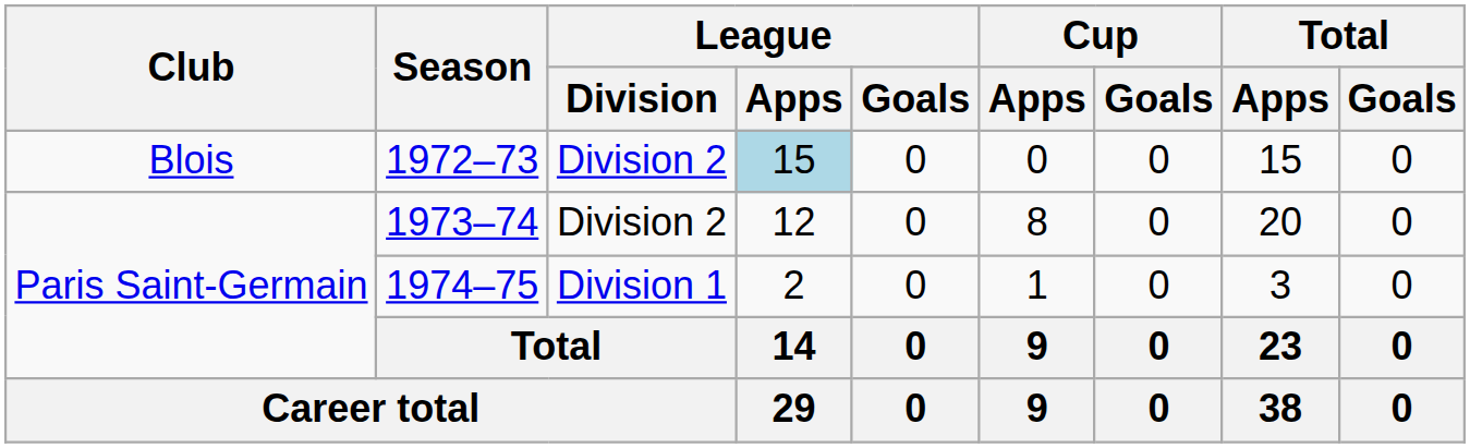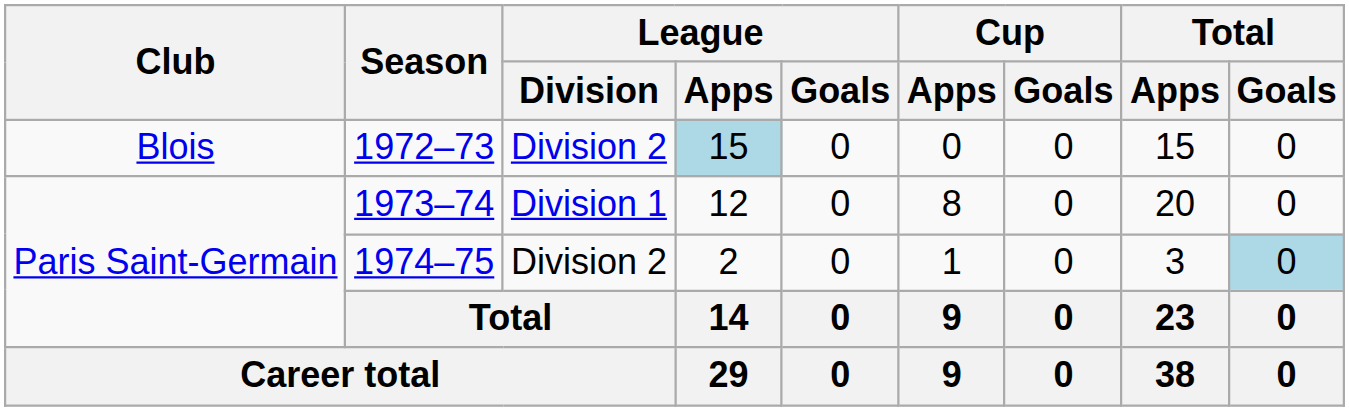 <table class="wikitable" style="text-align:center">
 <tr>
 <th rowspan="2">Club</th>
 <th rowspan="2">Season</th>
 <th colspan="3">League</th>
 <th colspan="2">Cup</th>
 <th colspan="2">Total</th>
 </tr>
 <tr>
 <th>Division</th>
 <th>Apps</th>
 <th>Goals</th>
 <th>Apps</th>
 <th>Goals</th>
 <th>Apps</th>
 <th>Goals</th>
 </tr>
 <tr>
 <td><a href='#'>Blois</a></td>
 <td><a href='#'>1972–73</a></td>
 <td><a href='#'>Division 2</a></td>
 <td style="background: lightblue;">15</td>
 <td>0</td>
 <td>0</td>
 <td>0</td>
 <td>15</td>
 <td>0</td>
 </tr>
 <tr>
 <td rowspan="3"><a href='#'>Paris Saint-Germain</a></td>
 <td><a href='#'>1973–74</a></td>
-<td>Division 2</td>
+<td><a href='#'>Division 1</a></td>
 <td>12</td>
 <td>0</td>
 <td>8</td>
 <td>0</td>
 <td>20</td>
 <td>0</td>
 </tr>
 <tr>
 <td><a href='#'>1974–75</a></td>
-<td><a href='#'>Division 1</a></td>
+<td>Division 2</td>
 <td>2</td>
 <td>0</td>
 <td>1</td>
 <td>0</td>
 <td>3</td>
-<td>0</td>
+<td style="background: lightblue;">0</td>
 </tr>
 <tr>
 <th colspan="2">Total</th>
 <th>14</th>
 <th>0</th>
 <th>9</th>
 <th>0</th>
 <th>23</th>
 <th>0</th>
 </tr>
 <tr>
 <th colspan="3">Career total</th>
 <th>29</th>
 <th>0</th>
 <th>9</th>
 <th>0</th>
 <th>38</th>
 <th>0</th>
 </tr>
 </table>
